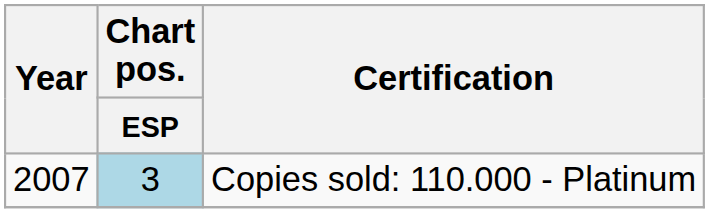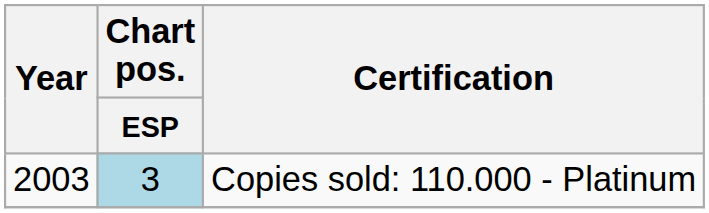 <table class="wikitable">
 <tr>
 <th rowspan="2">Year</th>
 <th>Chart pos.</th>
 <th rowspan="2">Certification</th>
 </tr>
 <tr>
 <th width="30"><small>ESP</small></th>
 </tr>
 <tr>
-<td>2007</td>
+<td>2003</td>
 <td align="center" style="background: lightblue;">3</td>
 <td>Copies sold: 110.000 - Platinum</td>
 </tr>
 <tr>
 </tr>
 </table>
